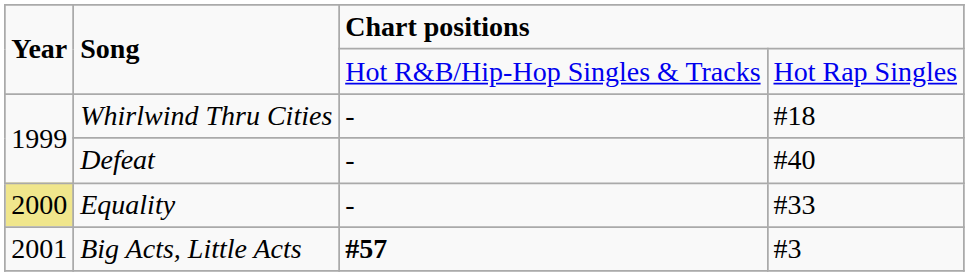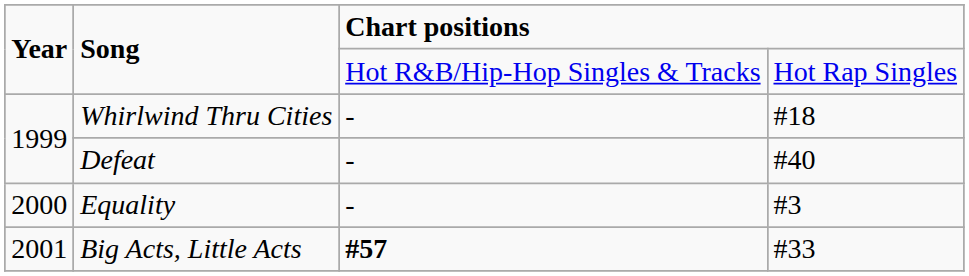 <table class="wikitable">
 <tr>
 <td rowspan="2"><strong>Year</strong></td>
 <td rowspan="2"><strong>Song</strong></td>
 <td colspan="2"><strong>Chart positions</strong></td>
 </tr>
 <tr>
 <td><a href='#'>Hot R&B/Hip-Hop Singles & Tracks</a></td>
 <td><a href='#'>Hot Rap Singles</a></td>
 </tr>
 <tr>
 <td rowspan="2">1999</td>
 <td><em>Whirlwind Thru Cities</em></td>
 <td>-</td>
 <td>#18</td>
 </tr>
 <tr>
 <td><em>Defeat</em></td>
 <td>-</td>
 <td>#40</td>
 </tr>
 <tr>
-<td style="background: khaki;">2000</td>
+<td>2000</td>
 <td><em>Equality</em></td>
 <td>-</td>
-<td>#33</td>
+<td>#3</td>
 </tr>
 <tr>
 <td>2001</td>
 <td><em>Big Acts, Little Acts</em></td>
 <td><strong>#57</strong></td>
-<td>#3</td>
+<td>#33</td>
 </tr>
 </table>
